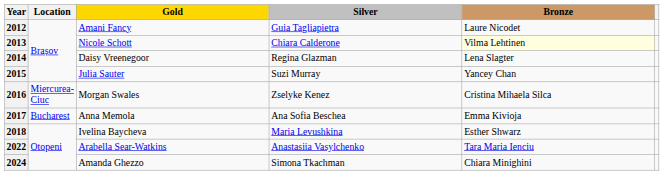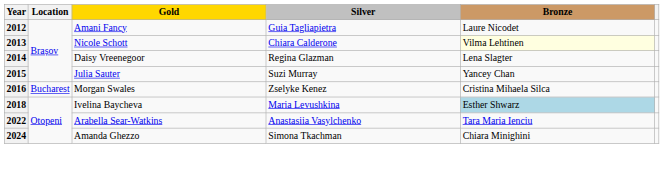 <table class="wikitable unsortable" style="text-align:left; width:85%">
 <tr>
 <th scope="col" style="text-align:center">Year</th>
 <th scope="col" style="text-align:center">Location</th>
 <td scope="col" style="text-align:center; width:30%; background:gold"><strong>Gold</strong></td>
 <td scope="col" style="text-align:center; width:30%; background:silver"><strong>Silver</strong></td>
 <td scope="col" style="text-align:center; width:30%; background:#c96"><strong>Bronze</strong></td>
 <th scope="col" style="text-align:center"></th>
 </tr>
 <tr>
 <th scope="row">2012</th>
 <td rowspan="4"><a href='#'>Brașov</a></td>
 <td> <a href='#'>Amani Fancy</a></td>
 <td> <a href='#'>Guia Tagliapietra</a></td>
 <td> Laure Nicodet</td>
 <td></td>
 </tr>
 <tr>
 <th scope="row">2013</th>
 <td> <a href='#'>Nicole Schott</a></td>
 <td> <a href='#'>Chiara Calderone</a></td>
 <td style="background: lightyellow;"> Vilma Lehtinen</td>
 <td></td>
 </tr>
 <tr>
 <th scope="row">2014</th>
 <td> Daisy Vreenegoor</td>
 <td> Regina Glazman</td>
 <td> Lena Slagter</td>
 <td></td>
 </tr>
 <tr>
 <th scope="row">2015</th>
 <td> <a href='#'>Julia Sauter</a></td>
 <td> Suzi Murray</td>
 <td> Yancey Chan</td>
 <td></td>
 </tr>
 <tr>
 <th scope="row">2016</th>
-<td><a href='#'>Miercurea-Ciuc</a></td>
+<td><a href='#'>Bucharest</a></td>
 <td> Morgan Swales</td>
 <td> Zselyke Kenez</td>
 <td> Cristina Mihaela Silca</td>
-<td></td>
-</tr>
-<tr>
-<th scope="row">2017</th>
-<td><a href='#'>Bucharest</a></td>
-<td> Anna Memola</td>
-<td> Ana Sofia Beschea</td>
-<td> Emma Kivioja</td>
 <td></td>
 </tr>
 <tr>
 <th scope="row">2018</th>
 <td rowspan="3"><a href='#'>Otopeni</a></td>
 <td> Ivelina Baycheva</td>
 <td> <a href='#'>Maria Levushkina</a></td>
-<td> Esther Shwarz</td>
+<td style="background: lightblue;"> Esther Shwarz</td>
 <td></td>
 </tr>
 <tr>
 <th scope="row">2022</th>
 <td> <a href='#'>Arabella Sear-Watkins</a></td>
 <td> <a href='#'>Anastasiia Vasylchenko</a></td>
 <td> <a href='#'>Tara Maria Ienciu</a></td>
 <td></td>
 </tr>
 <tr>
 <th scope="row">2024</th>
 <td> Amanda Ghezzo</td>
 <td> Simona Tkachman</td>
 <td> Chiara Minighini</td>
 <td></td>
 </tr>
 </table>
